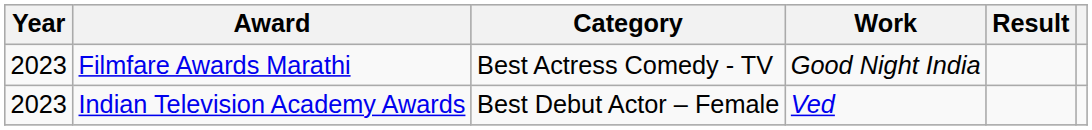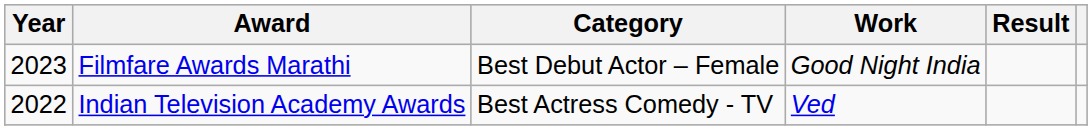 <table class="wikitable sortable">
 <tr>
 <th>Year</th>
 <th scope="col">Award</th>
 <th scope="col">Category</th>
 <th scope="col">Work</th>
 <th scope="col">Result</th>
 <th class="unsortable" scope="col"></th>
 </tr>
 <tr>
 <td>2023</td>
 <td><a href='#'>Filmfare Awards Marathi</a></td>
-<td>Best Actress Comedy - TV</td>
+<td>Best Debut Actor – Female</td>
 <td><em>Good Night India</em></td>
 <td></td>
 <td style="text-align: center;"></td>
 </tr>
 <tr>
-<td>2023</td>
+<td>2022</td>
 <td><a href='#'>Indian Television Academy Awards</a></td>
-<td>Best Debut Actor – Female</td>
+<td>Best Actress Comedy - TV</td>
 <td><em><a href='#'>Ved</a></em></td>
 <td></td>
 <td style="text-align: center;"></td>
 </tr>
 </table>
